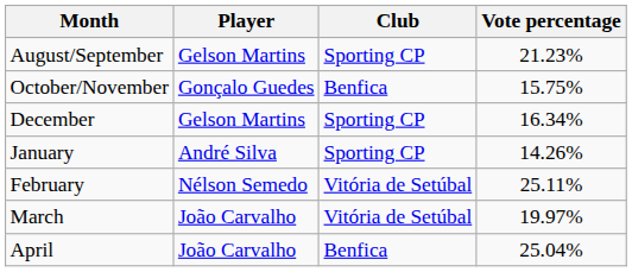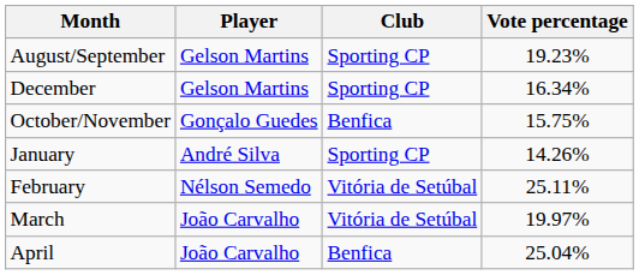 <table class="wikitable">
 <tr>
 <th>Month</th>
 <th>Player</th>
 <th>Club</th>
 <th>Vote percentage</th>
 </tr>
 <tr>
 <td>August/September</td>
 <td> <a href='#'>Gelson Martins</a></td>
 <td><a href='#'>Sporting CP</a></td>
-<td align="center">21.23%</td>
+<td align="center">19.23%</td>
+</tr>
+<tr>
+<td>December</td>
+<td> <a href='#'>Gelson Martins</a></td>
+<td><a href='#'>Sporting CP</a></td>
+<td align="center">16.34%</td>
 </tr>
 <tr>
 <td>October/November</td>
 <td> <a href='#'>Gonçalo Guedes</a></td>
 <td><a href='#'>Benfica</a></td>
 <td align="center">15.75%</td>
-</tr>
-<tr>
-<td>December</td>
-<td> <a href='#'>Gelson Martins</a></td>
-<td><a href='#'>Sporting CP</a></td>
-<td align="center">16.34%</td>
 </tr>
 <tr>
 <td>January</td>
 <td> <a href='#'>André Silva</a></td>
 <td><a href='#'>Sporting CP</a></td>
 <td align="center">14.26%</td>
 </tr>
 <tr>
 <td>February</td>
 <td> <a href='#'>Nélson Semedo</a></td>
 <td><a href='#'>Vitória de Setúbal</a></td>
 <td align="center">25.11%</td>
 </tr>
 <tr>
 <td>March</td>
 <td> <a href='#'>João Carvalho</a></td>
 <td><a href='#'>Vitória de Setúbal</a></td>
 <td align="center">19.97%</td>
 </tr>
 <tr>
 <td>April</td>
 <td> <a href='#'>João Carvalho</a></td>
 <td><a href='#'>Benfica</a></td>
 <td align="center">25.04%</td>
 </tr>
 </table>
